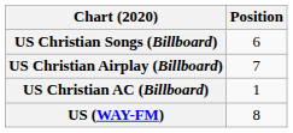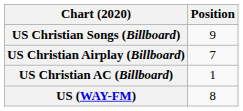 <table class="wikitable plainrowheaders" style="text-align:center">
 <tr>
 <th scope="col">Chart (2020)</th>
 <th scope="col">Position</th>
 </tr>
 <tr>
 <th scope="row">US Christian Songs (<em>Billboard</em>)</th>
-<td>6</td>
+<td>9</td>
 </tr>
 <tr>
 <th scope="row">US Christian Airplay (<em>Billboard</em>)</th>
 <td>7</td>
 </tr>
 <tr>
 <th scope="row">US Christian AC (<em>Billboard</em>)</th>
 <td>1</td>
 </tr>
 <tr>
 <th scope="row">US (<a href='#'>WAY-FM</a>)</th>
 <td>8</td>
 </tr>
 </table>
